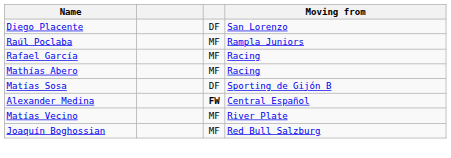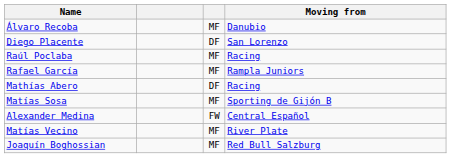 <table class="wikitable" style="text-align: center; width:50%">
 <tr>
 <th width=30% align="center">Name</th>
 <th width=15% align="center"></th>
 <th width=5% align="center"></th>
 <th width=50% align="center">Moving from</th>
+</tr>
+<tr>
+<td align=left><a href='#'>Álvaro Recoba</a></td>
+<td></td>
+<td>MF</td>
+<td align=left> <a href='#'>Danubio</a></td>
 </tr>
 <tr>
 <td align=left><a href='#'>Diego Placente</a></td>
 <td></td>
 <td>DF</td>
 <td align=left> <a href='#'>San Lorenzo</a></td>
 </tr>
 <tr>
 <td align=left><a href='#'>Raúl Poclaba</a></td>
 <td></td>
 <td>MF</td>
-<td align=left> <a href='#'>Rampla Juniors</a></td>
+<td align=left> <a href='#'>Racing</a></td>
 </tr>
 <tr>
 <td align=left><a href='#'>Rafael García</a></td>
 <td></td>
 <td>MF</td>
-<td align=left> <a href='#'>Racing</a></td>
+<td align=left> <a href='#'>Rampla Juniors</a></td>
 </tr>
 <tr>
 <td align=left><a href='#'>Mathías Abero</a></td>
 <td></td>
-<td>MF</td>
+<td>DF</td>
 <td align=left> <a href='#'>Racing</a></td>
 </tr>
 <tr>
 <td align=left><a href='#'>Matías Sosa</a></td>
 <td></td>
-<td>DF</td>
+<td>MF</td>
 <td align=left> <a href='#'>Sporting de Gijón B</a></td>
 </tr>
 <tr>
 <td align=left><a href='#'>Alexander Medina</a></td>
 <td></td>
-<td><strong>FW</strong></td>
+<td>FW</td>
 <td align=left> <a href='#'>Central Español</a></td>
 </tr>
 <tr>
 <td align=left><a href='#'>Matías Vecino</a></td>
 <td></td>
 <td>MF</td>
 <td align=left> <a href='#'>River Plate</a></td>
 </tr>
 <tr>
 <td align=left><a href='#'>Joaquín Boghossian</a></td>
 <td></td>
 <td>MF</td>
 <td align=left> <a href='#'>Red Bull Salzburg</a></td>
 </tr>
 </table>
